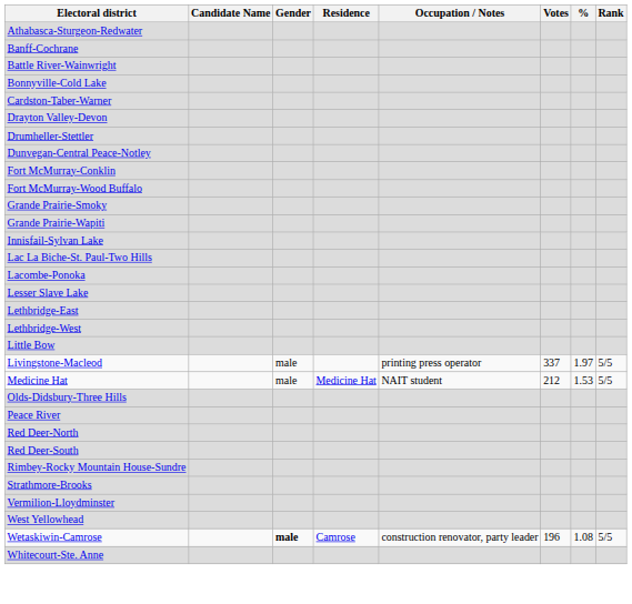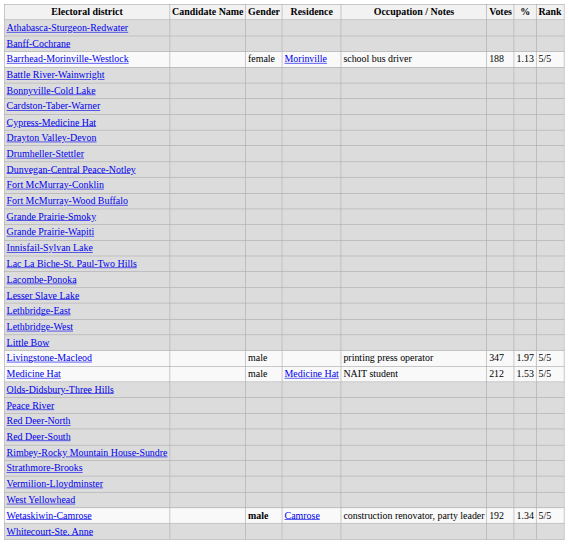 <table class="wikitable sortable">
 <tr>
 <th>Electoral district</th>
 <th>Candidate Name</th>
 <th>Gender</th>
 <th>Residence</th>
 <th class=unsortable>Occupation / Notes</th>
 <th>Votes</th>
 <th>%</th>
 <th>Rank</th>
 </tr>
 <tr style="background: gainsboro;">
 <td><a href='#'>Athabasca-Sturgeon-Redwater</a></td>
 <td></td>
 <td></td>
 <td></td>
 <td></td>
 <td></td>
 <td></td>
 <td></td>
 </tr>
 <tr style="background: gainsboro;">
 <td><a href='#'>Banff-Cochrane</a></td>
 <td></td>
 <td></td>
 <td></td>
 <td></td>
 <td></td>
 <td></td>
 <td></td>
 </tr>
+<tr>
+<td><a href='#'>Barrhead-Morinville-Westlock</a></td>
+<td></td>
+<td>female</td>
+<td><a href='#'>Morinville</a></td>
+<td>school bus driver</td>
+<td>188</td>
+<td>1.13</td>
+<td>5/5</td>
+</tr>
 <tr style="background: gainsboro;">
 <td><a href='#'>Battle River-Wainwright</a></td>
 <td></td>
 <td></td>
 <td></td>
 <td></td>
 <td></td>
 <td></td>
 <td></td>
 </tr>
 <tr style="background: gainsboro;">
 <td><a href='#'>Bonnyville-Cold Lake</a></td>
 <td></td>
 <td></td>
 <td></td>
 <td></td>
 <td></td>
 <td></td>
 <td></td>
 </tr>
 <tr style="background: gainsboro;">
 <td><a href='#'>Cardston-Taber-Warner</a></td>
+<td></td>
+<td></td>
+<td></td>
+<td></td>
+<td></td>
+<td></td>
+<td></td>
+</tr>
+<tr style="background: gainsboro;">
+<td><a href='#'>Cypress-Medicine Hat</a></td>
 <td></td>
 <td></td>
 <td></td>
 <td></td>
 <td></td>
 <td></td>
 <td></td>
 </tr>
 <tr style="background: gainsboro;">
 <td><a href='#'>Drayton Valley-Devon</a></td>
 <td></td>
 <td></td>
 <td></td>
 <td></td>
 <td></td>
 <td></td>
 <td></td>
 </tr>
 <tr style="background: gainsboro;">
 <td><a href='#'>Drumheller-Stettler</a></td>
 <td></td>
 <td></td>
 <td></td>
 <td></td>
 <td></td>
 <td></td>
 <td></td>
 </tr>
 <tr style="background: gainsboro;">
 <td><a href='#'>Dunvegan-Central Peace-Notley</a></td>
 <td></td>
 <td></td>
 <td></td>
 <td></td>
 <td></td>
 <td></td>
 <td></td>
 </tr>
 <tr style="background: gainsboro;">
 <td><a href='#'>Fort McMurray-Conklin</a></td>
 <td></td>
 <td></td>
 <td></td>
 <td></td>
 <td></td>
 <td></td>
 <td></td>
 </tr>
 <tr style="background: gainsboro;">
 <td><a href='#'>Fort McMurray-Wood Buffalo</a></td>
 <td></td>
 <td></td>
 <td></td>
 <td></td>
 <td></td>
 <td></td>
 <td></td>
 </tr>
 <tr style="background: gainsboro;">
 <td><a href='#'>Grande Prairie-Smoky</a></td>
 <td></td>
 <td></td>
 <td></td>
 <td></td>
 <td></td>
 <td></td>
 <td></td>
 </tr>
 <tr style="background: gainsboro;">
 <td><a href='#'>Grande Prairie-Wapiti</a></td>
 <td></td>
 <td></td>
 <td></td>
 <td></td>
 <td></td>
 <td></td>
 <td></td>
 </tr>
 <tr style="background: gainsboro;">
 <td><a href='#'>Innisfail-Sylvan Lake</a></td>
 <td></td>
 <td></td>
 <td></td>
 <td></td>
 <td></td>
 <td></td>
 <td></td>
 </tr>
 <tr style="background: gainsboro;">
 <td><a href='#'>Lac La Biche-St. Paul-Two Hills</a></td>
 <td></td>
 <td></td>
 <td></td>
 <td></td>
 <td></td>
 <td></td>
 <td></td>
 </tr>
 <tr style="background: gainsboro;">
 <td><a href='#'>Lacombe-Ponoka</a></td>
 <td></td>
 <td></td>
 <td></td>
 <td></td>
 <td></td>
 <td></td>
 <td></td>
 </tr>
 <tr style="background: gainsboro;">
 <td><a href='#'>Lesser Slave Lake</a></td>
 <td></td>
 <td></td>
 <td></td>
 <td></td>
 <td></td>
 <td></td>
 <td></td>
 </tr>
 <tr style="background: gainsboro;">
 <td><a href='#'>Lethbridge-East</a></td>
 <td></td>
 <td></td>
 <td></td>
 <td></td>
 <td></td>
 <td></td>
 <td></td>
 </tr>
 <tr style="background: gainsboro;">
 <td><a href='#'>Lethbridge-West</a></td>
 <td></td>
 <td></td>
 <td></td>
 <td></td>
 <td></td>
 <td></td>
 <td></td>
 </tr>
 <tr style="background: gainsboro;">
 <td><a href='#'>Little Bow</a></td>
 <td></td>
 <td></td>
 <td></td>
 <td></td>
 <td></td>
 <td></td>
 <td></td>
 </tr>
 <tr>
 <td><a href='#'>Livingstone-Macleod</a></td>
 <td></td>
 <td>male</td>
 <td></td>
 <td>printing press operator</td>
-<td>337</td>
+<td>347</td>
 <td>1.97</td>
 <td>5/5</td>
 </tr>
 <tr>
 <td><a href='#'>Medicine Hat</a></td>
 <td></td>
 <td>male</td>
 <td><a href='#'>Medicine Hat</a></td>
 <td>NAIT student</td>
 <td>212</td>
 <td>1.53</td>
 <td>5/5</td>
 </tr>
 <tr style="background: gainsboro;">
 <td><a href='#'>Olds-Didsbury-Three Hills</a></td>
 <td></td>
 <td></td>
 <td></td>
 <td></td>
 <td></td>
 <td></td>
 <td></td>
 </tr>
 <tr style="background: gainsboro;">
 <td><a href='#'>Peace River</a></td>
 <td></td>
 <td></td>
 <td></td>
 <td></td>
 <td></td>
 <td></td>
 <td></td>
 </tr>
 <tr style="background: gainsboro;">
 <td><a href='#'>Red Deer-North</a></td>
 <td></td>
 <td></td>
 <td></td>
 <td></td>
 <td></td>
 <td></td>
 <td></td>
 </tr>
 <tr style="background: gainsboro;">
 <td><a href='#'>Red Deer-South</a></td>
 <td></td>
 <td></td>
 <td></td>
 <td></td>
 <td></td>
 <td></td>
 <td></td>
 </tr>
 <tr style="background: gainsboro;">
 <td><a href='#'>Rimbey-Rocky Mountain House-Sundre</a></td>
 <td></td>
 <td></td>
 <td></td>
 <td></td>
 <td></td>
 <td></td>
 <td></td>
 </tr>
 <tr style="background: gainsboro;">
 <td><a href='#'>Strathmore-Brooks</a></td>
 <td></td>
 <td></td>
 <td></td>
 <td></td>
 <td></td>
 <td></td>
 <td></td>
 </tr>
 <tr style="background: gainsboro;">
 <td><a href='#'>Vermilion-Lloydminster</a></td>
 <td></td>
 <td></td>
 <td></td>
 <td></td>
 <td></td>
 <td></td>
 <td></td>
 </tr>
 <tr style="background: gainsboro;">
 <td><a href='#'>West Yellowhead</a></td>
 <td></td>
 <td></td>
 <td></td>
 <td></td>
 <td></td>
 <td></td>
 <td></td>
 </tr>
 <tr>
 <td><a href='#'>Wetaskiwin-Camrose</a></td>
 <td></td>
 <td><strong>male</strong></td>
 <td><a href='#'>Camrose</a></td>
 <td>construction renovator, party leader</td>
-<td>196</td>
-<td>1.08</td>
+<td>192</td>
+<td>1.34</td>
 <td>5/5</td>
 </tr>
 <tr style="background: gainsboro;">
 <td><a href='#'>Whitecourt-Ste. Anne</a></td>
 <td></td>
 <td></td>
 <td></td>
 <td></td>
 <td></td>
 <td></td>
 <td></td>
 </tr>
 </table>
